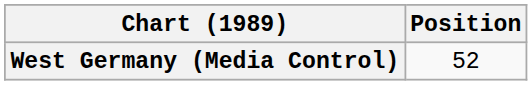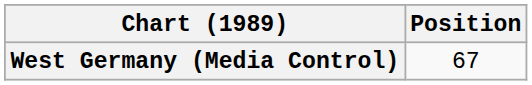 <table class="wikitable plainrowheaders" style="text-align:center">
 <tr>
 <th scope="col">Chart (1989)</th>
 <th scope="col">Position</th>
 </tr>
 <tr>
 <th scope="row">West Germany (Media Control)</th>
-<td>52</td>
+<td>67</td>
 </tr>
 </table>
